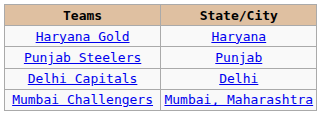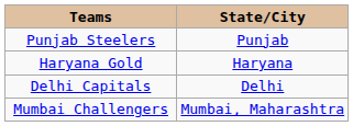 <table class="wikitable" style="text-align: center">
 <tr>
 <th style="background-color: #DFC0A1;" width="150px">Teams</th>
 <th style="background-color: #DFC0A1;" width="150px">State/City</th>
 </tr>
 <tr>
+<td><a href='#'>Punjab Steelers</a></td>
+<td><a href='#'>Punjab</a></td>
+</tr>
+<tr>
 <td><a href='#'>Haryana Gold</a></td>
 <td><a href='#'>Haryana</a></td>
-</tr>
-<tr>
-<td><a href='#'>Punjab Steelers</a></td>
-<td><a href='#'>Punjab</a></td>
 </tr>
 <tr>
 <td><a href='#'>Delhi Capitals</a></td>
 <td><a href='#'>Delhi</a></td>
 </tr>
 <tr>
 <td><a href='#'>Mumbai Challengers</a></td>
 <td><a href='#'>Mumbai, Maharashtra</a></td>
 </tr>
 </table>
